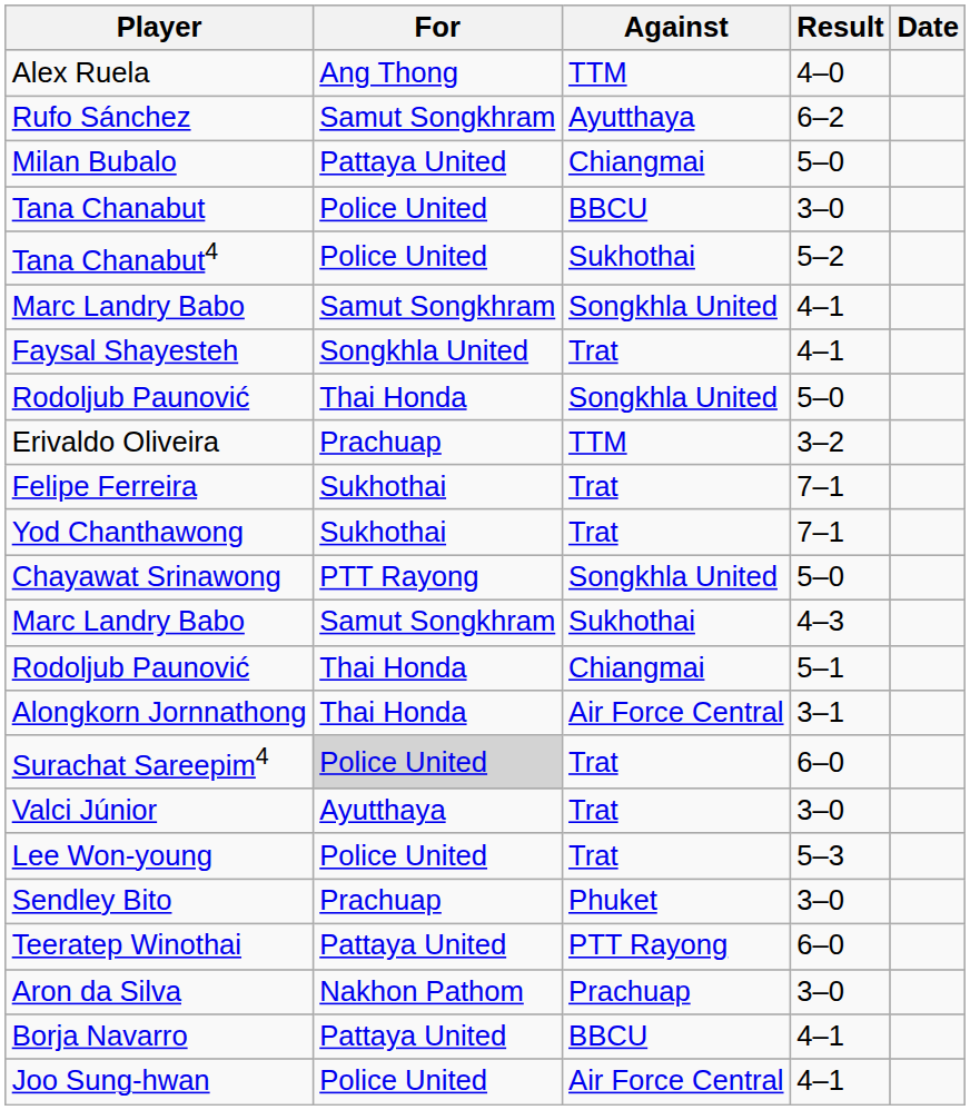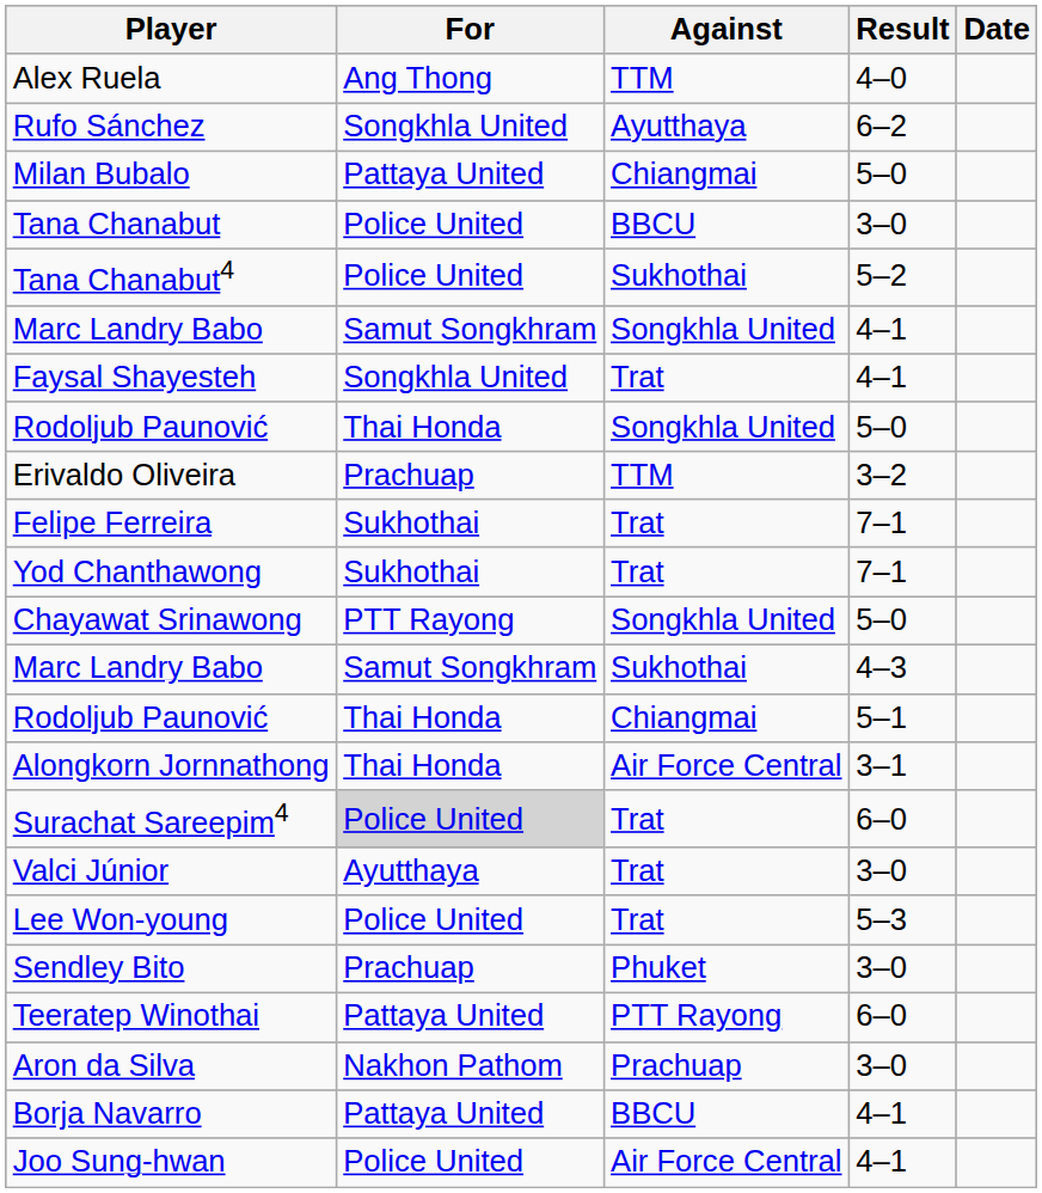 <table class="wikitable sortable">
 <tr>
 <th>Player</th>
 <th>For</th>
 <th>Against</th>
 <th style="text-align:center;">Result</th>
 <th>Date</th>
 </tr>
 <tr>
 <td> Alex Ruela</td>
 <td><a href='#'>Ang Thong</a></td>
 <td><a href='#'>TTM</a></td>
 <td>4–0</td>
 <td></td>
 </tr>
 <tr>
 <td> <a href='#'>Rufo Sánchez</a></td>
-<td><a href='#'>Samut Songkhram</a></td>
+<td><a href='#'>Songkhla United</a></td>
 <td><a href='#'>Ayutthaya</a></td>
 <td>6–2</td>
 <td></td>
 </tr>
 <tr>
 <td> <a href='#'>Milan Bubalo</a></td>
 <td><a href='#'>Pattaya United</a></td>
 <td><a href='#'>Chiangmai</a></td>
 <td>5–0</td>
 <td></td>
 </tr>
 <tr>
 <td> <a href='#'>Tana Chanabut</a></td>
 <td><a href='#'>Police United</a></td>
 <td><a href='#'>BBCU</a></td>
 <td>3–0</td>
 <td></td>
 </tr>
 <tr>
 <td> <a href='#'>Tana Chanabut</a><sup>4</sup></td>
 <td><a href='#'>Police United</a></td>
 <td><a href='#'>Sukhothai</a></td>
 <td>5–2</td>
 <td></td>
 </tr>
 <tr>
 <td> <a href='#'>Marc Landry Babo</a></td>
 <td><a href='#'>Samut Songkhram</a></td>
 <td><a href='#'>Songkhla United</a></td>
 <td>4–1</td>
 <td></td>
 </tr>
 <tr>
 <td> <a href='#'>Faysal Shayesteh</a></td>
 <td><a href='#'>Songkhla United</a></td>
 <td><a href='#'>Trat</a></td>
 <td>4–1</td>
 <td></td>
 </tr>
 <tr>
 <td> <a href='#'>Rodoljub Paunović</a></td>
 <td><a href='#'>Thai Honda</a></td>
 <td><a href='#'>Songkhla United</a></td>
 <td>5–0</td>
 <td></td>
 </tr>
 <tr>
 <td> Erivaldo Oliveira</td>
 <td><a href='#'>Prachuap</a></td>
 <td><a href='#'>TTM</a></td>
 <td>3–2</td>
 <td></td>
 </tr>
 <tr>
 <td> <a href='#'>Felipe Ferreira</a></td>
 <td><a href='#'>Sukhothai</a></td>
 <td><a href='#'>Trat</a></td>
 <td>7–1</td>
 <td></td>
 </tr>
 <tr>
 <td> <a href='#'>Yod Chanthawong</a></td>
 <td><a href='#'>Sukhothai</a></td>
 <td><a href='#'>Trat</a></td>
 <td>7–1</td>
 <td></td>
 </tr>
 <tr>
 <td> <a href='#'>Chayawat Srinawong</a></td>
 <td><a href='#'>PTT Rayong</a></td>
 <td><a href='#'>Songkhla United</a></td>
 <td>5–0</td>
 <td></td>
 </tr>
 <tr>
 <td> <a href='#'>Marc Landry Babo</a></td>
 <td><a href='#'>Samut Songkhram</a></td>
 <td><a href='#'>Sukhothai</a></td>
 <td>4–3</td>
 <td></td>
 </tr>
 <tr>
 <td> <a href='#'>Rodoljub Paunović</a></td>
 <td><a href='#'>Thai Honda</a></td>
 <td><a href='#'>Chiangmai</a></td>
 <td>5–1</td>
 <td></td>
 </tr>
 <tr>
 <td> <a href='#'>Alongkorn Jornnathong</a></td>
 <td><a href='#'>Thai Honda</a></td>
 <td><a href='#'>Air Force Central</a></td>
 <td>3–1</td>
 <td></td>
 </tr>
 <tr>
 <td> <a href='#'>Surachat Sareepim</a><sup>4</sup></td>
 <td style="background: lightgrey;"><a href='#'>Police United</a></td>
 <td><a href='#'>Trat</a></td>
 <td>6–0</td>
 <td></td>
 </tr>
 <tr>
 <td> <a href='#'>Valci Júnior</a></td>
 <td><a href='#'>Ayutthaya</a></td>
 <td><a href='#'>Trat</a></td>
 <td>3–0</td>
 <td></td>
 </tr>
 <tr>
 <td> <a href='#'>Lee Won-young</a></td>
 <td><a href='#'>Police United</a></td>
 <td><a href='#'>Trat</a></td>
 <td>5–3</td>
 <td></td>
 </tr>
 <tr>
 <td> <a href='#'>Sendley Bito</a></td>
 <td><a href='#'>Prachuap</a></td>
 <td><a href='#'>Phuket</a></td>
 <td>3–0</td>
 <td></td>
 </tr>
 <tr>
 <td> <a href='#'>Teeratep Winothai</a></td>
 <td><a href='#'>Pattaya United</a></td>
 <td><a href='#'>PTT Rayong</a></td>
 <td>6–0</td>
 <td></td>
 </tr>
 <tr>
 <td> <a href='#'>Aron da Silva</a></td>
 <td><a href='#'>Nakhon Pathom</a></td>
 <td><a href='#'>Prachuap</a></td>
 <td>3–0</td>
 <td></td>
 </tr>
 <tr>
 <td> <a href='#'>Borja Navarro</a></td>
 <td><a href='#'>Pattaya United</a></td>
 <td><a href='#'>BBCU</a></td>
 <td>4–1</td>
 <td></td>
 </tr>
 <tr>
 <td> <a href='#'>Joo Sung-hwan</a></td>
 <td><a href='#'>Police United</a></td>
 <td><a href='#'>Air Force Central</a></td>
 <td>4–1</td>
 <td></td>
 </tr>
 <tr>
 </tr>
 </table>
